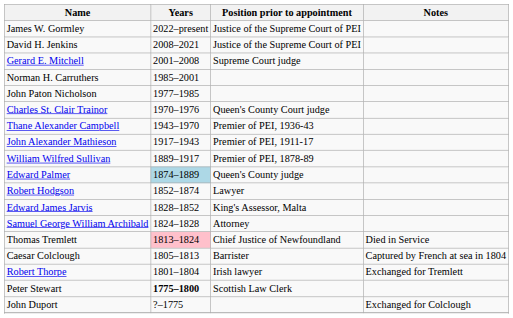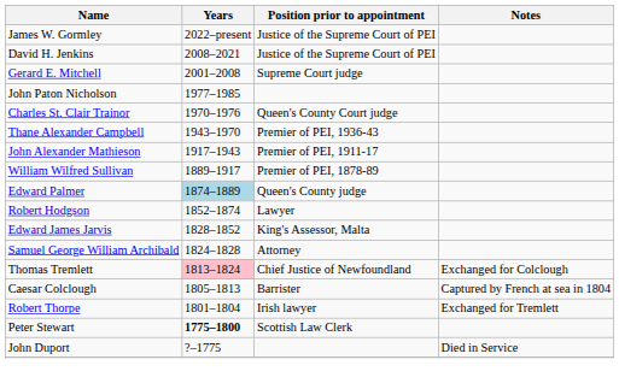 <table class="wikitable">
 <tr>
 <th>Name</th>
 <th>Years</th>
 <th>Position prior to appointment</th>
 <th>Notes</th>
 </tr>
 <tr>
 <td>James W. Gormley</td>
 <td>2022–present</td>
 <td>Justice of the Supreme Court of PEI</td>
 <td></td>
 </tr>
 <tr>
 <td>David H. Jenkins</td>
 <td>2008–2021</td>
 <td>Justice of the Supreme Court of PEI</td>
 <td></td>
 </tr>
 <tr>
 <td><a href='#'>Gerard E. Mitchell</a></td>
 <td>2001–2008</td>
 <td>Supreme Court judge</td>
-<td></td>
-</tr>
-<tr>
-<td>Norman H. Carruthers</td>
-<td>1985–2001</td>
-<td></td>
 <td></td>
 </tr>
 <tr>
 <td>John Paton Nicholson</td>
 <td>1977–1985</td>
 <td></td>
 <td></td>
 </tr>
 <tr>
 <td><a href='#'>Charles St. Clair Trainor</a></td>
 <td>1970–1976</td>
 <td>Queen's County Court judge</td>
 <td></td>
 </tr>
 <tr>
 <td><a href='#'>Thane Alexander Campbell</a></td>
 <td>1943–1970</td>
 <td>Premier of PEI, 1936-43</td>
 <td></td>
 </tr>
 <tr>
 <td><a href='#'>John Alexander Mathieson</a></td>
 <td>1917–1943</td>
 <td>Premier of PEI, 1911-17</td>
 <td></td>
 </tr>
 <tr>
 <td><a href='#'>William Wilfred Sullivan</a></td>
 <td>1889–1917</td>
 <td>Premier of PEI, 1878-89</td>
 <td></td>
 </tr>
 <tr>
 <td><a href='#'>Edward Palmer</a></td>
 <td style="background: lightblue;">1874–1889</td>
 <td>Queen's County judge</td>
 <td></td>
 </tr>
 <tr>
 <td><a href='#'>Robert Hodgson</a></td>
 <td>1852–1874</td>
 <td>Lawyer</td>
 <td></td>
 </tr>
 <tr>
 <td><a href='#'>Edward James Jarvis</a></td>
 <td>1828–1852</td>
 <td>King's Assessor, Malta</td>
 <td></td>
 </tr>
 <tr>
 <td><a href='#'>Samuel George William Archibald</a></td>
 <td>1824–1828</td>
 <td>Attorney</td>
 <td></td>
 </tr>
 <tr>
 <td>Thomas Tremlett </td>
 <td style="background: pink;">1813–1824</td>
 <td>Chief Justice of Newfoundland</td>
-<td>Died in Service</td>
+<td>Exchanged for Colclough</td>
 </tr>
 <tr>
 <td>Caesar Colclough </td>
 <td>1805–1813</td>
 <td>Barrister</td>
 <td>Captured by French at sea in 1804</td>
 </tr>
 <tr>
 <td><a href='#'>Robert Thorpe</a></td>
 <td>1801–1804</td>
 <td>Irish lawyer</td>
 <td>Exchanged for Tremlett</td>
 </tr>
 <tr>
 <td>Peter Stewart </td>
 <td><strong>1775–1800</strong></td>
 <td>Scottish Law Clerk</td>
 <td></td>
 </tr>
 <tr>
 <td>John Duport</td>
 <td>?–1775</td>
 <td></td>
-<td>Exchanged for Colclough</td>
+<td>Died in Service</td>
 </tr>
 <tr>
 </tr>
 <tr>
 </tr>
 </table>
